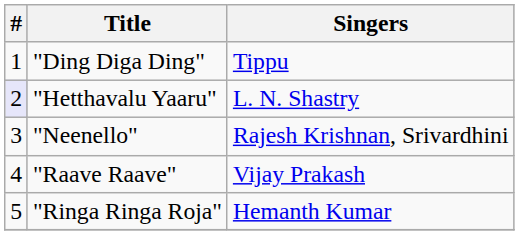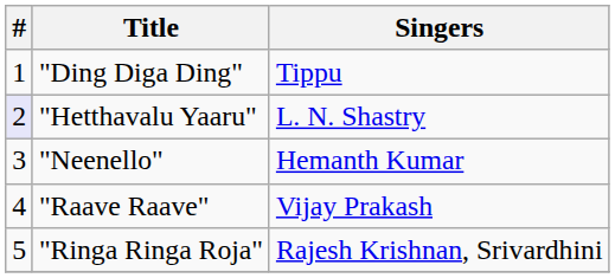 <table class="wikitable">
 <tr>
 <th>#</th>
 <th>Title</th>
 <th>Singers</th>
 </tr>
 <tr>
 <td>1</td>
 <td>"Ding Diga Ding"</td>
 <td><a href='#'>Tippu</a></td>
 </tr>
 <tr>
 <td style="background: lavender;">2</td>
 <td>"Hetthavalu Yaaru"</td>
 <td><a href='#'>L. N. Shastry</a></td>
 </tr>
 <tr>
 <td>3</td>
 <td>"Neenello"</td>
-<td><a href='#'>Rajesh Krishnan</a>, Srivardhini</td>
+<td><a href='#'>Hemanth Kumar</a></td>
 </tr>
 <tr>
 <td>4</td>
 <td>"Raave Raave"</td>
 <td><a href='#'>Vijay Prakash</a></td>
 </tr>
 <tr>
 <td>5</td>
 <td>"Ringa Ringa Roja"</td>
-<td><a href='#'>Hemanth Kumar</a></td>
+<td><a href='#'>Rajesh Krishnan</a>, Srivardhini</td>
 </tr>
 <tr>
 </tr>
 </table>
